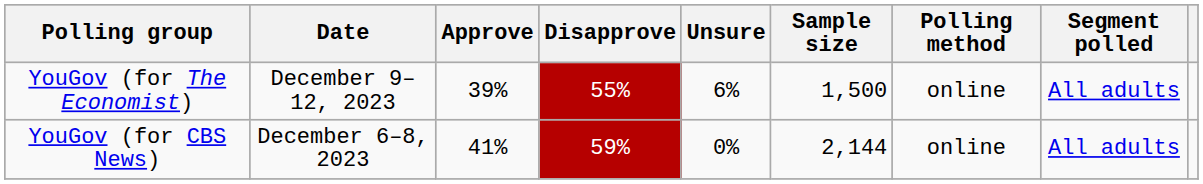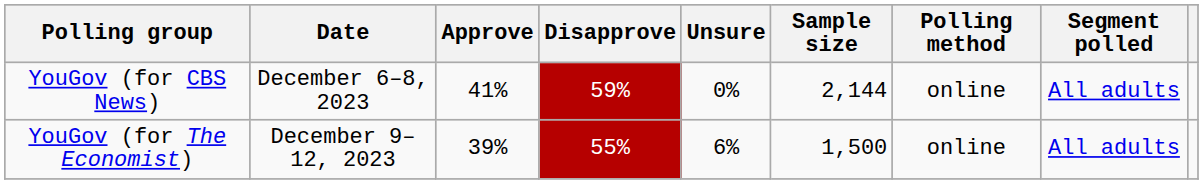 <table class="wikitable sortable" style="text-align:center;line-height:14px;width: 80%;">
 <tr>
 <th class="unsortable">Polling group</th>
 <th>Date</th>
 <th>Approve</th>
 <th>Disapprove</th>
 <th>Unsure</th>
 <th>Sample size</th>
 <th>Polling method</th>
 <th class="unsortable">Segment polled</th>
 <th class="unsortable"></th>
 </tr>
 <tr>
+<td><a href='#'>YouGov</a> (for <a href='#'>CBS News</a>)</td>
+<td>December 6–8, 2023</td>
+<td>41%</td>
+<td style="background: #B60000; color: white">59%</td>
+<td>0%</td>
+<td align=right>2,144</td>
+<td>online</td>
+<td><a href='#'>All adults</a></td>
+<td></td>
+</tr>
+<tr>
 <td><a href='#'>YouGov</a> (for <em><a href='#'>The Economist</a></em>)</td>
 <td>December 9–12, 2023</td>
 <td>39%</td>
 <td style="background: #B60000; color: white">55%</td>
 <td>6%</td>
 <td align=right>1,500</td>
 <td>online</td>
 <td><a href='#'>All adults</a></td>
 <td></td>
 </tr>
-<tr>
-<td><a href='#'>YouGov</a> (for <a href='#'>CBS News</a>)</td>
-<td>December 6–8, 2023</td>
-<td>41%</td>
-<td style="background: #B60000; color: white">59%</td>
-<td>0%</td>
-<td align=right>2,144</td>
-<td>online</td>
-<td><a href='#'>All adults</a></td>
-<td></td>
-</tr>
 </table>
